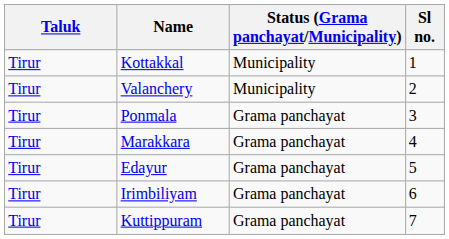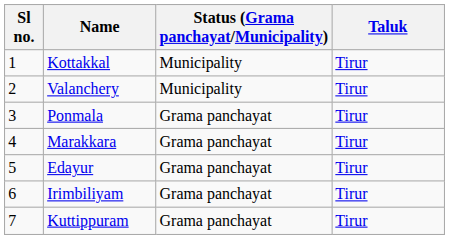 <table class="wikitable sortable" style="font-size: 95%;">
 <tr>
-<th width="100px"><a href='#'>Taluk</a></th>
+<th width="30px">Sl no.</th>
 <th width="100px">Name</th>
 <th width="130px">Status (<a href='#'>Grama panchayat</a>/<a href='#'>Municipality</a>)</th>
-<th width="30px">Sl no.</th>
+<th width="100px"><a href='#'>Taluk</a></th>
 </tr>
 <tr>
-<td><a href='#'>Tirur</a></td>
+<td>1</td>
 <td><a href='#'>Kottakkal</a></td>
 <td>Municipality</td>
-<td>1</td>
+<td><a href='#'>Tirur</a></td>
 </tr>
 <tr>
-<td><a href='#'>Tirur</a></td>
+<td>2</td>
 <td><a href='#'>Valanchery</a></td>
 <td>Municipality</td>
-<td>2</td>
+<td><a href='#'>Tirur</a></td>
 </tr>
 <tr>
-<td><a href='#'>Tirur</a></td>
+<td>3</td>
 <td><a href='#'>Ponmala</a></td>
 <td>Grama panchayat</td>
-<td>3</td>
+<td><a href='#'>Tirur</a></td>
 </tr>
 <tr>
-<td><a href='#'>Tirur</a></td>
+<td>4</td>
 <td><a href='#'>Marakkara</a></td>
 <td>Grama panchayat</td>
-<td>4</td>
+<td><a href='#'>Tirur</a></td>
 </tr>
 <tr>
-<td><a href='#'>Tirur</a></td>
+<td>5</td>
 <td><a href='#'>Edayur</a></td>
 <td>Grama panchayat</td>
-<td>5</td>
+<td><a href='#'>Tirur</a></td>
 </tr>
 <tr>
-<td><a href='#'>Tirur</a></td>
+<td>6</td>
 <td><a href='#'>Irimbiliyam</a></td>
 <td>Grama panchayat</td>
-<td>6</td>
+<td><a href='#'>Tirur</a></td>
 </tr>
 <tr>
-<td><a href='#'>Tirur</a></td>
+<td>7</td>
 <td><a href='#'>Kuttippuram</a></td>
 <td>Grama panchayat</td>
-<td>7</td>
+<td><a href='#'>Tirur</a></td>
 </tr>
 </table>
